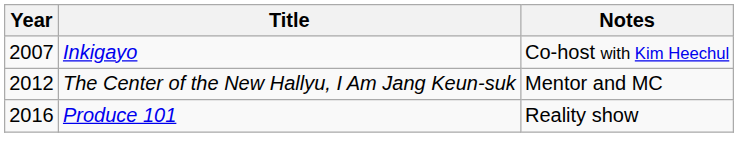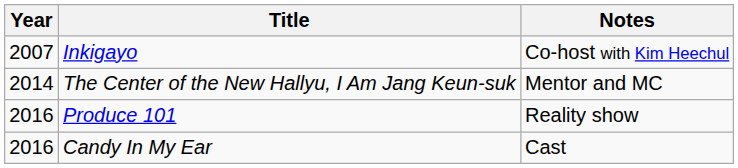 <table class="wikitable sortable">
 <tr>
 <th>Year</th>
 <th>Title</th>
 <th class="unsortable">Notes</th>
 </tr>
 <tr>
 <td>2007</td>
 <td><em><a href='#'>Inkigayo</a></em></td>
 <td>Co-host <small>with <a href='#'>Kim Heechul</a></small></td>
 </tr>
 <tr>
-<td>2012</td>
+<td>2014</td>
 <td><em>The Center of the New Hallyu, I Am Jang Keun-suk</em></td>
 <td>Mentor and MC</td>
 </tr>
 <tr>
 <td>2016</td>
 <td><em><a href='#'>Produce 101</a></em></td>
 <td>Reality show</td>
 </tr>
+<tr>
+<td>2016</td>
+<td><em>Candy In My Ear</em></td>
+<td>Cast</td>
+</tr>
 </table>
